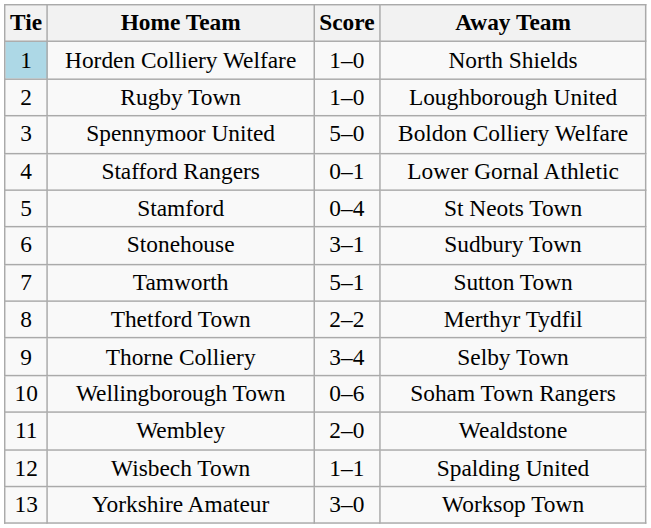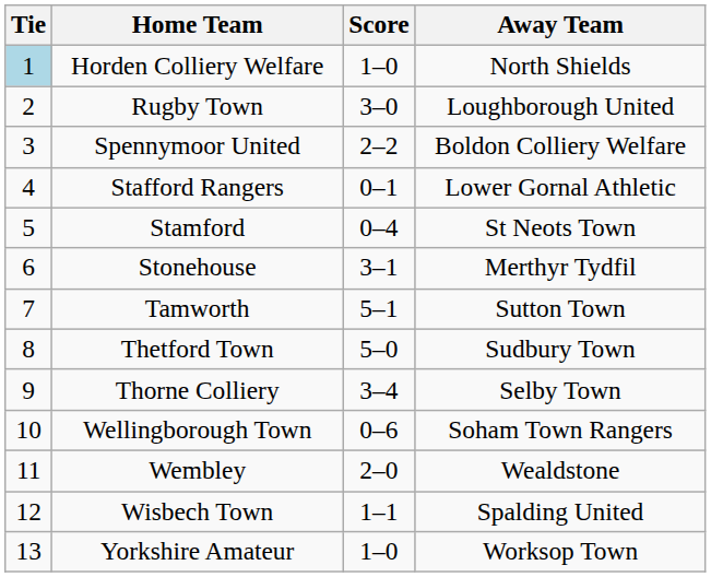 <table class="wikitable" style="text-align:center;">
 <tr>
 <th width=20>Tie</th>
 <th width=175>Home Team</th>
 <th width=20>Score</th>
 <th width=175>Away Team</th>
 </tr>
 <tr>
 <td style="background: lightblue;">1</td>
 <td>Horden Colliery Welfare</td>
 <td>1–0</td>
 <td>North Shields</td>
 </tr>
 <tr>
 <td>2</td>
 <td>Rugby Town</td>
-<td>1–0</td>
+<td>3–0</td>
 <td>Loughborough United</td>
 </tr>
 <tr>
 <td>3</td>
 <td>Spennymoor United</td>
-<td>5–0</td>
+<td>2–2</td>
 <td>Boldon Colliery Welfare</td>
 </tr>
 <tr>
 <td>4</td>
 <td>Stafford Rangers</td>
 <td>0–1</td>
 <td>Lower Gornal Athletic</td>
 </tr>
 <tr>
 <td>5</td>
 <td>Stamford</td>
 <td>0–4</td>
 <td>St Neots Town</td>
 </tr>
 <tr>
 <td>6</td>
 <td>Stonehouse</td>
 <td>3–1</td>
-<td>Sudbury Town</td>
+<td>Merthyr Tydfil</td>
 </tr>
 <tr>
 <td>7</td>
 <td>Tamworth</td>
 <td>5–1</td>
 <td>Sutton Town</td>
 </tr>
 <tr>
 <td>8</td>
 <td>Thetford Town</td>
-<td>2–2</td>
-<td>Merthyr Tydfil</td>
+<td>5–0</td>
+<td>Sudbury Town</td>
 </tr>
 <tr>
 <td>9</td>
 <td>Thorne Colliery</td>
 <td>3–4</td>
 <td>Selby Town</td>
 </tr>
 <tr>
 <td>10</td>
 <td>Wellingborough Town</td>
 <td>0–6</td>
 <td>Soham Town Rangers</td>
 </tr>
 <tr>
 <td>11</td>
 <td>Wembley</td>
 <td>2–0</td>
 <td>Wealdstone</td>
 </tr>
 <tr>
 <td>12</td>
 <td>Wisbech Town</td>
 <td>1–1</td>
 <td>Spalding United</td>
 </tr>
 <tr>
 <td>13</td>
 <td>Yorkshire Amateur</td>
-<td>3–0</td>
+<td>1–0</td>
 <td>Worksop Town</td>
 </tr>
 </table>
